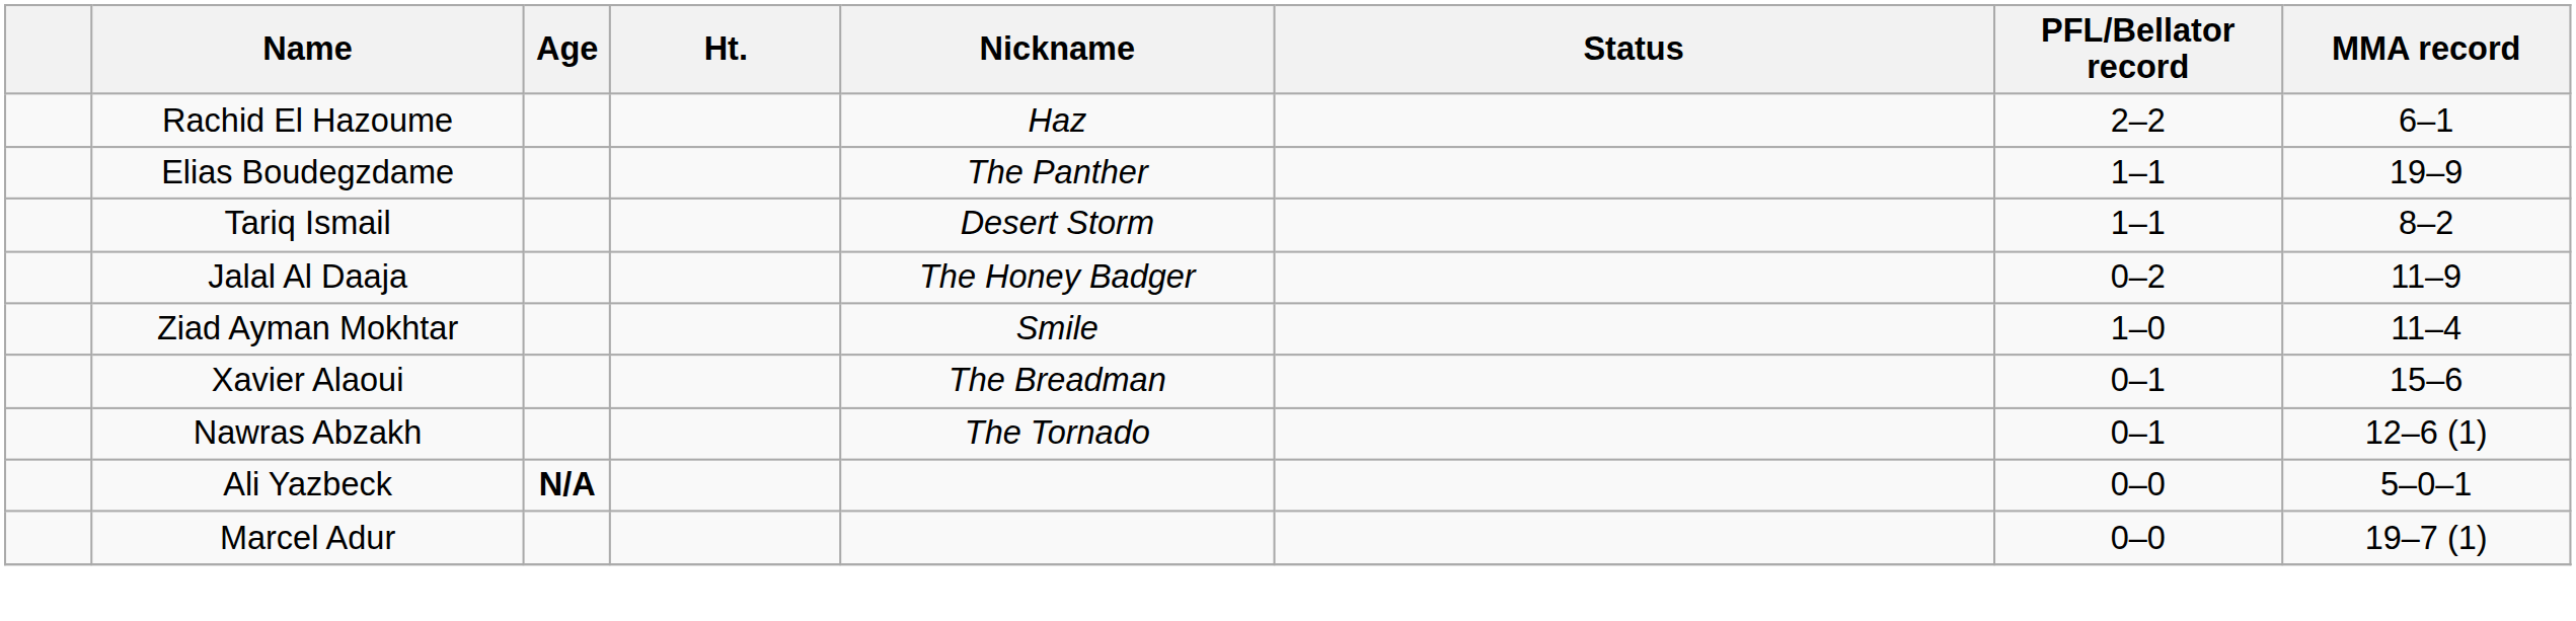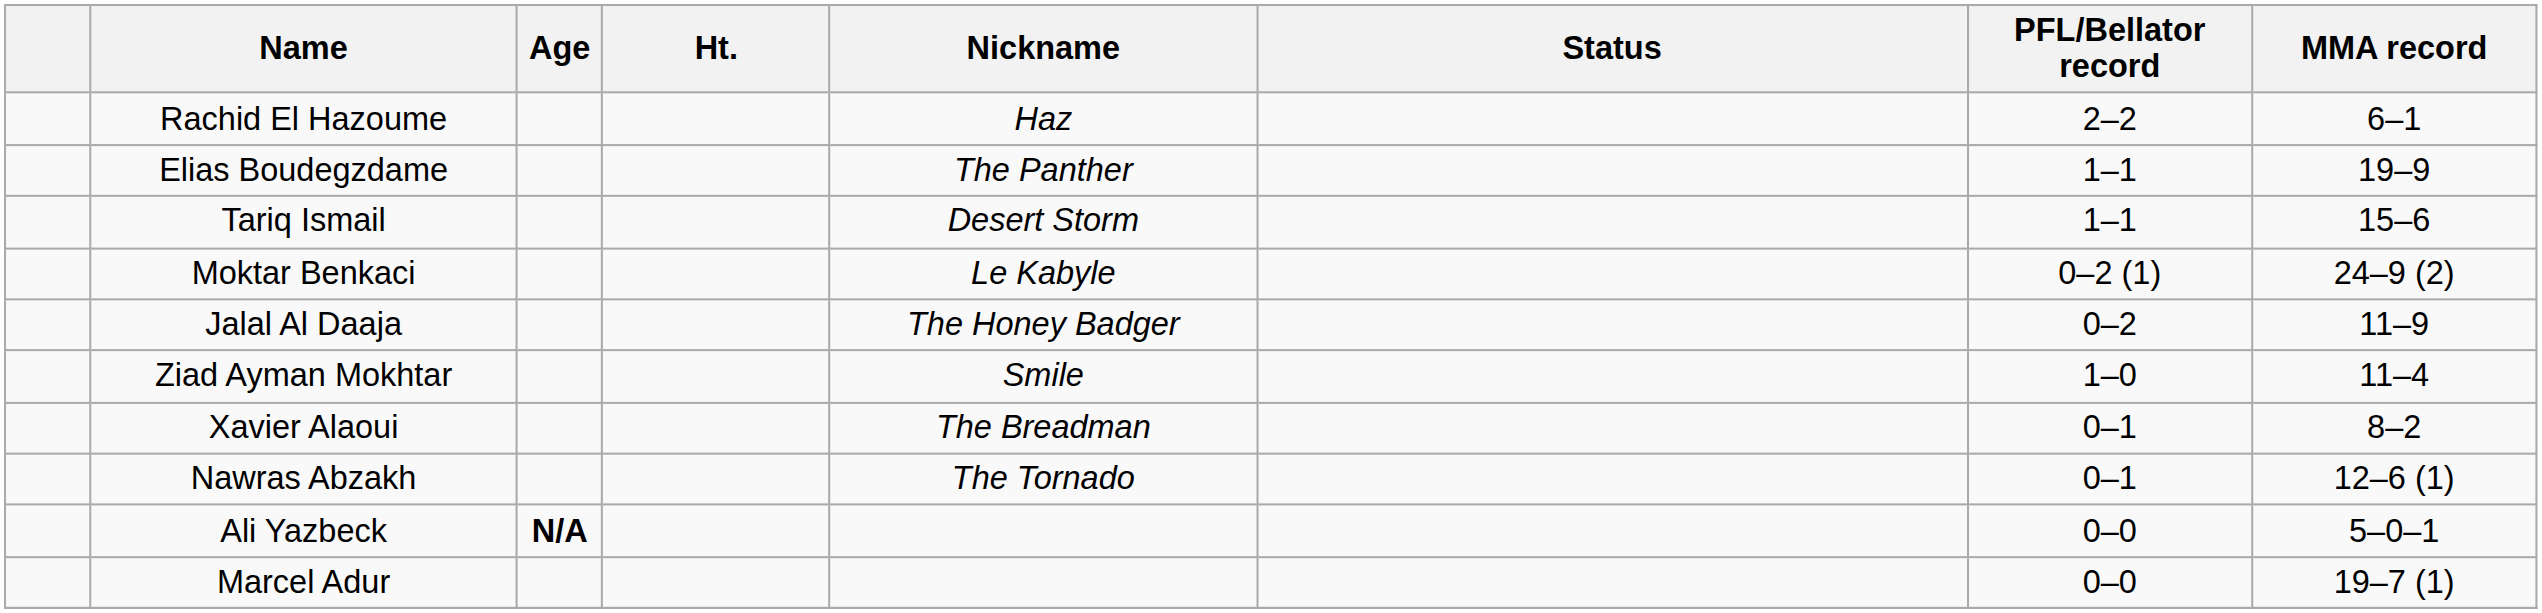 <table class="wikitable sortable" style="text-align:center;">
 <tr>
 <th width="3%"></th>
 <th width="15%">Name</th>
 <th width="3%">Age</th>
 <th width="8%">Ht.</th>
 <th width="15%">Nickname</th>
 <th width="25%">Status</th>
 <th width="10%">PFL/Bellator record</th>
 <th width=10%>MMA record</th>
 </tr>
 <tr>
 <td></td>
 <td>Rachid El Hazoume</td>
 <td></td>
 <td></td>
 <td><em>Haz</em></td>
 <td></td>
 <td>2–2</td>
 <td>6–1</td>
 </tr>
 <tr>
 <td></td>
 <td>Elias Boudegzdame</td>
 <td></td>
 <td></td>
 <td><em>The Panther</em></td>
 <td></td>
 <td>1–1</td>
 <td>19–9</td>
 </tr>
 <tr>
 <td></td>
 <td>Tariq Ismail</td>
 <td></td>
 <td></td>
 <td><em>Desert Storm</em></td>
 <td></td>
 <td>1–1</td>
-<td>8–2</td>
+<td>15–6</td>
+</tr>
+<tr>
+<td></td>
+<td>Moktar Benkaci</td>
+<td></td>
+<td></td>
+<td><em>Le Kabyle</em></td>
+<td></td>
+<td>0–2 (1)</td>
+<td>24–9 (2)</td>
 </tr>
 <tr>
 <td></td>
 <td>Jalal Al Daaja</td>
 <td></td>
 <td></td>
 <td><em>The Honey Badger </em></td>
 <td></td>
 <td>0–2</td>
 <td>11–9</td>
 </tr>
 <tr>
 <td></td>
 <td>Ziad Ayman Mokhtar</td>
 <td></td>
 <td></td>
 <td><em>Smile</em></td>
 <td></td>
 <td>1–0</td>
 <td>11–4</td>
 </tr>
 <tr>
 <td></td>
 <td>Xavier Alaoui</td>
 <td></td>
 <td></td>
 <td><em>The Breadman</em></td>
 <td></td>
 <td>0–1</td>
-<td>15–6</td>
+<td>8–2</td>
 </tr>
 <tr>
 <td></td>
 <td>Nawras Abzakh</td>
 <td></td>
 <td></td>
 <td><em>The Tornado </em></td>
 <td></td>
 <td>0–1</td>
 <td>12–6 (1)</td>
 </tr>
 <tr>
 <td></td>
 <td>Ali Yazbeck</td>
 <td><strong>N/A</strong></td>
 <td></td>
 <td></td>
 <td></td>
 <td>0–0</td>
 <td>5–0–1</td>
 </tr>
 <tr>
 <td></td>
 <td>Marcel Adur</td>
 <td></td>
 <td></td>
 <td></td>
 <td></td>
 <td>0–0</td>
 <td>19–7 (1)</td>
 </tr>
 <tr>
 </tr>
 </table>
